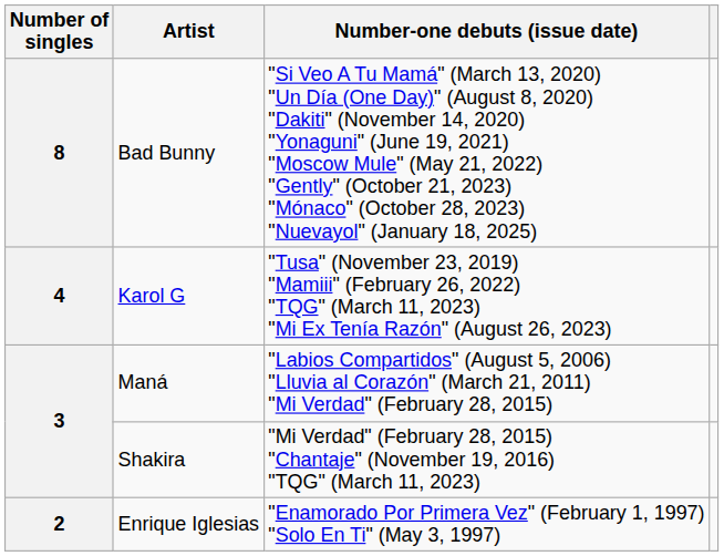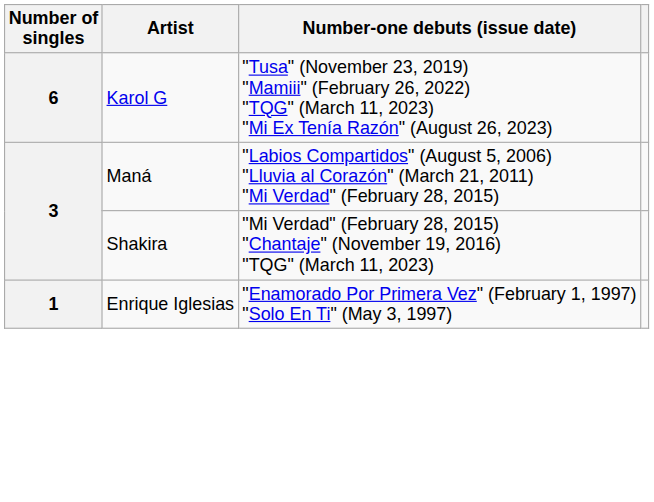 <table class="wikitable plainrowheaders">
 <tr>
 <th>Number of<br>singles</th>
 <th>Artist</th>
 <th>Number-one debuts (issue date)</th>
 <th></th>
 </tr>
 <tr>
-<th scope="row" style="text-align:center">8</th>
-<td>Bad Bunny</td>
-<td>"<a href='#'>Si Veo A Tu Mamá</a>" (March 13, 2020)<br>"<a href='#'>Un Día (One Day)</a>" (August 8, 2020)<br>"<a href='#'>Dakiti</a>" (November 14, 2020)<br>"<a href='#'>Yonaguni</a>" (June 19, 2021)<br>"<a href='#'>Moscow Mule</a>" (May 21, 2022)<br>"<a href='#'>Gently</a>" (October 21, 2023)<br>"<a href='#'>Mónaco</a>" (October 28, 2023)<br>"<a href='#'>Nuevayol</a>" (January 18, 2025)</td>
-<td><br><br><br><br></td>
-</tr>
-<tr>
-<th scope="row" style="text-align:center">4</th>
+<th scope="row" style="text-align:center">6</th>
 <td><a href='#'>Karol G</a></td>
 <td>"<a href='#'>Tusa</a>" (November 23, 2019)<br>"<a href='#'>Mamiii</a>" (February 26, 2022)<br>"<a href='#'>TQG</a>" (March 11, 2023)<br>"<a href='#'>Mi Ex Tenía Razón</a>" (August 26, 2023)</td>
 <td><br></td>
 </tr>
 <tr>
 <th scope="row" style="text-align:center" rowspan="2">3</th>
 <td>Maná</td>
 <td>"<a href='#'>Labios Compartidos</a>" (August 5, 2006)<br>"<a href='#'>Lluvia al Corazón</a>" (March 21, 2011)<br>"<a href='#'>Mi Verdad</a>" (February 28, 2015)</td>
 <td><br><br></td>
 </tr>
 <tr>
 <td>Shakira</td>
 <td>"Mi Verdad" (February 28, 2015)<br>"<a href='#'>Chantaje</a>" (November 19, 2016)<br>"TQG" (March 11, 2023)</td>
 <td><br></td>
 </tr>
 <tr>
-<th scope="row" style="text-align:center">2</th>
+<th scope="row" style="text-align:center">1</th>
 <td>Enrique Iglesias</td>
 <td>"<a href='#'>Enamorado Por Primera Vez</a>" (February 1, 1997)<br>"<a href='#'>Solo En Ti</a>" (May 3, 1997)</td>
 <td><br></td>
 </tr>
 </table>
